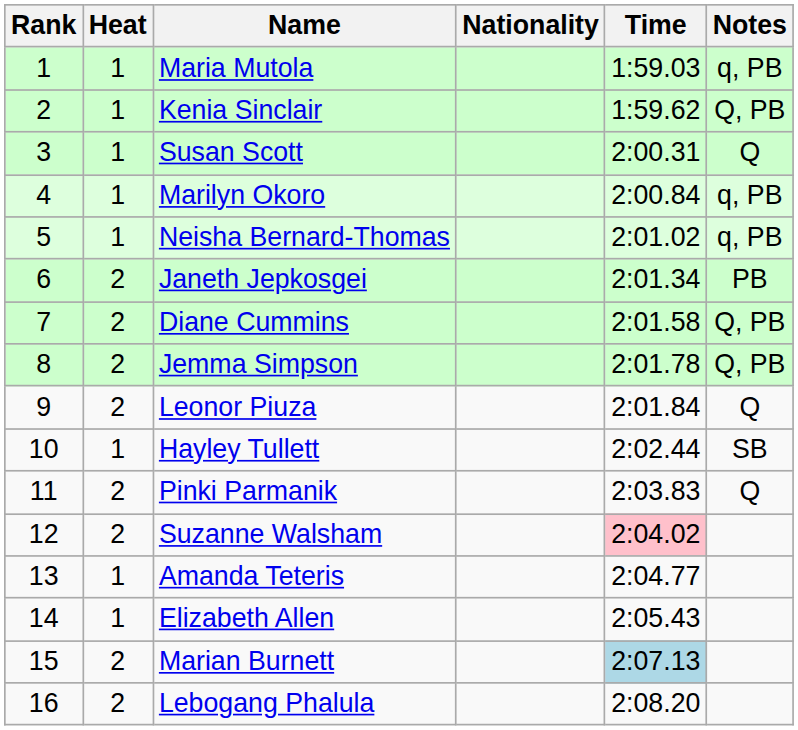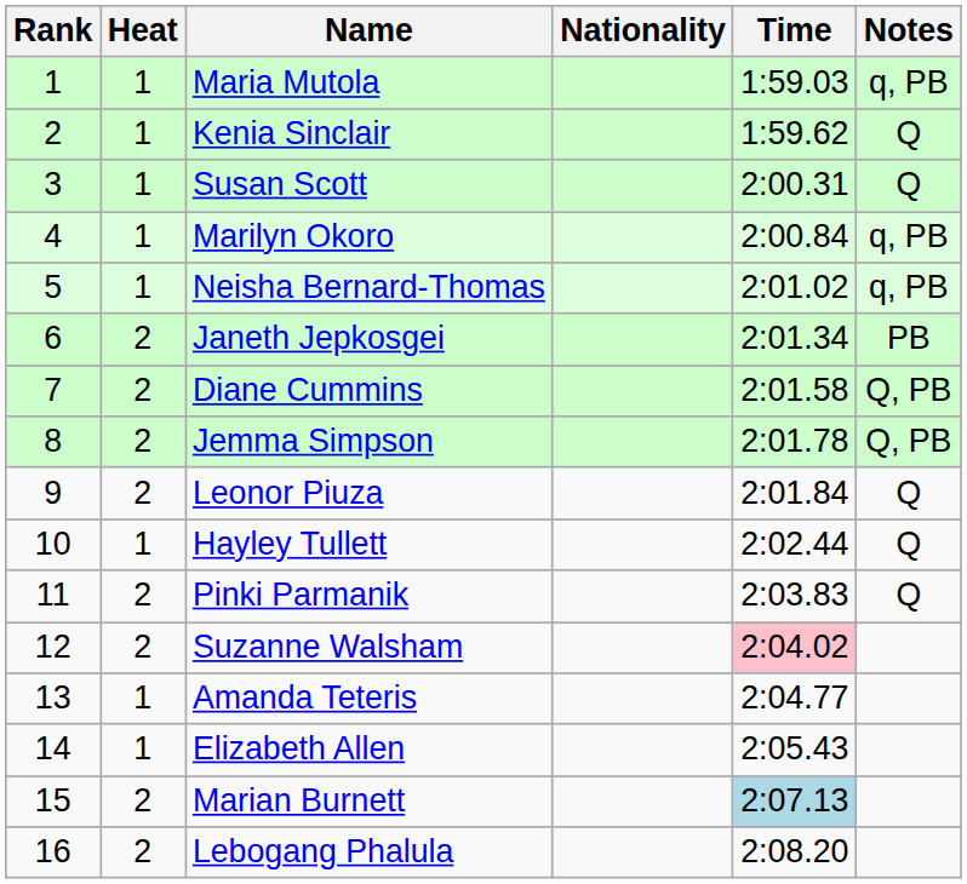 <table class="wikitable sortable" style="text-align:center">
 <tr>
 <th>Rank</th>
 <th>Heat</th>
 <th>Name</th>
 <th>Nationality</th>
 <th>Time</th>
 <th>Notes</th>
 </tr>
 <tr bgcolor=ccffcc>
 <td>1</td>
 <td>1</td>
 <td align=left><a href='#'>Maria Mutola</a></td>
 <td align=left></td>
 <td>1:59.03</td>
 <td>q, PB</td>
 </tr>
 <tr bgcolor=ccffcc>
 <td>2</td>
 <td>1</td>
 <td align=left><a href='#'>Kenia Sinclair</a></td>
 <td align=left></td>
 <td>1:59.62</td>
-<td>Q, PB</td>
+<td>Q</td>
 </tr>
 <tr bgcolor=ccffcc>
 <td>3</td>
 <td>1</td>
 <td align=left><a href='#'>Susan Scott</a></td>
 <td align=left></td>
 <td>2:00.31</td>
 <td>Q</td>
 </tr>
 <tr bgcolor=ddffdd>
 <td>4</td>
 <td>1</td>
 <td align=left><a href='#'>Marilyn Okoro</a></td>
 <td align=left></td>
 <td>2:00.84</td>
 <td>q, PB</td>
 </tr>
 <tr bgcolor=ddffdd>
 <td>5</td>
 <td>1</td>
 <td align=left><a href='#'>Neisha Bernard-Thomas</a></td>
 <td align=left></td>
 <td>2:01.02</td>
 <td>q, PB</td>
 </tr>
 <tr bgcolor=ccffcc>
 <td>6</td>
 <td>2</td>
 <td align=left><a href='#'>Janeth Jepkosgei</a></td>
 <td align=left></td>
 <td>2:01.34</td>
 <td>PB</td>
 </tr>
 <tr bgcolor=ccffcc>
 <td>7</td>
 <td>2</td>
 <td align=left><a href='#'>Diane Cummins</a></td>
 <td align=left></td>
 <td>2:01.58</td>
 <td>Q, PB</td>
 </tr>
 <tr bgcolor=ccffcc>
 <td>8</td>
 <td>2</td>
 <td align=left><a href='#'>Jemma Simpson</a></td>
 <td align=left></td>
 <td>2:01.78</td>
 <td>Q, PB</td>
 </tr>
 <tr>
 <td>9</td>
 <td>2</td>
 <td align=left><a href='#'>Leonor Piuza</a></td>
 <td align=left></td>
 <td>2:01.84</td>
 <td>Q</td>
 </tr>
 <tr>
 <td>10</td>
 <td>1</td>
 <td align=left><a href='#'>Hayley Tullett</a></td>
 <td align=left></td>
 <td>2:02.44</td>
-<td>SB</td>
+<td>Q</td>
 </tr>
 <tr>
 <td>11</td>
 <td>2</td>
 <td align=left><a href='#'>Pinki Parmanik</a></td>
 <td align=left></td>
 <td>2:03.83</td>
 <td>Q</td>
 </tr>
 <tr>
 <td>12</td>
 <td>2</td>
 <td align=left><a href='#'>Suzanne Walsham</a></td>
 <td align=left></td>
 <td style="background: pink;">2:04.02</td>
 <td></td>
 </tr>
 <tr>
 <td>13</td>
 <td>1</td>
 <td align=left><a href='#'>Amanda Teteris</a></td>
 <td align=left></td>
 <td>2:04.77</td>
 <td></td>
 </tr>
 <tr>
 <td>14</td>
 <td>1</td>
 <td align=left><a href='#'>Elizabeth Allen</a></td>
 <td align=left></td>
 <td>2:05.43</td>
 <td></td>
 </tr>
 <tr>
 <td>15</td>
 <td>2</td>
 <td align=left><a href='#'>Marian Burnett</a></td>
 <td align=left></td>
 <td style="background: lightblue;">2:07.13</td>
 <td></td>
 </tr>
 <tr>
 <td>16</td>
 <td>2</td>
 <td align=left><a href='#'>Lebogang Phalula</a></td>
 <td align=left></td>
 <td>2:08.20</td>
 <td></td>
 </tr>
 </table>
